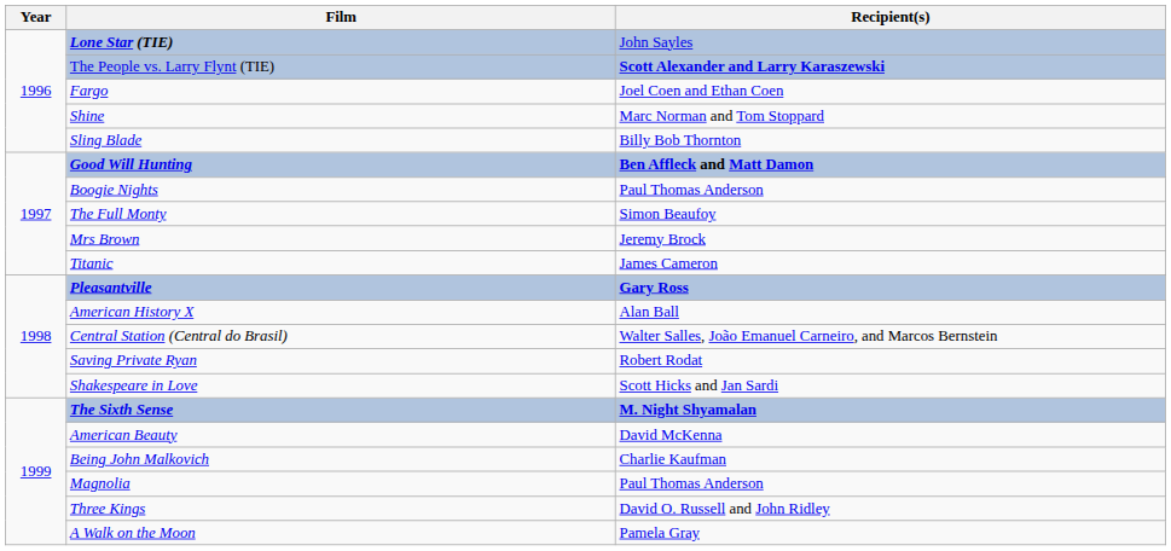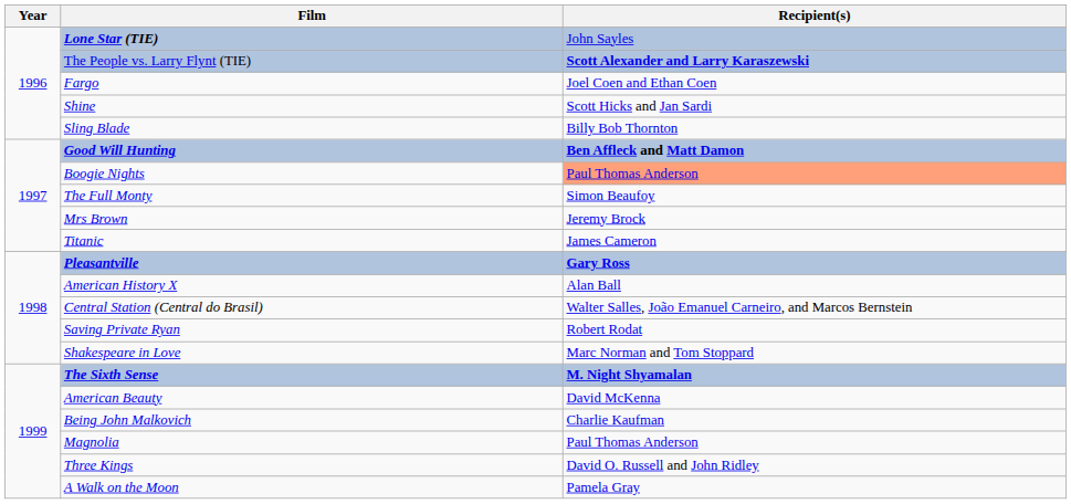 <table class="wikitable" width="95%" cellpadding="5">
 <tr>
 <th width="5%">Year</th>
 <th width="45%">Film</th>
 <th width="45%">Recipient(s)</th>
 </tr>
 <tr>
 <td rowspan="5" style="text-align:center;"><a href='#'>1996</a></td>
 <td style="background:#B0C4DE;"><strong><em><a href='#'>Lone Star</a><em> (TIE)<strong></td>
 <td style="background:#B0C4DE;"></strong><a href='#'>John Sayles</a><strong></td>
 </tr>
 <tr>
 <td style="background:#B0C4DE;"></em></strong><a href='#'>The People vs. Larry Flynt</a></em> (TIE)</strong></td>
 <td style="background:#B0C4DE;"><strong><a href='#'>Scott Alexander and Larry Karaszewski</a></strong></td>
 </tr>
 <tr>
 <td><em><a href='#'>Fargo</a></em></td>
 <td><a href='#'>Joel Coen and Ethan Coen</a></td>
 </tr>
 <tr>
 <td><em><a href='#'>Shine</a></em></td>
-<td><a href='#'>Marc Norman</a> and <a href='#'>Tom Stoppard</a></td>
+<td><a href='#'>Scott Hicks</a> and <a href='#'>Jan Sardi</a></td>
 </tr>
 <tr>
 <td><em><a href='#'>Sling Blade</a></em></td>
 <td><a href='#'>Billy Bob Thornton</a></td>
 </tr>
 <tr>
 <td rowspan="5" style="text-align:center;"><a href='#'>1997</a></td>
 <td style="background:#B0C4DE;"><strong><em><a href='#'>Good Will Hunting</a></em></strong></td>
 <td style="background:#B0C4DE;"><strong><a href='#'>Ben Affleck</a> and <a href='#'>Matt Damon</a></strong></td>
 </tr>
 <tr>
 <td><em><a href='#'>Boogie Nights</a></em></td>
-<td><a href='#'>Paul Thomas Anderson</a></td>
+<td style="background: lightsalmon;"><a href='#'>Paul Thomas Anderson</a></td>
 </tr>
 <tr>
 <td><em><a href='#'>The Full Monty</a></em></td>
 <td><a href='#'>Simon Beaufoy</a></td>
 </tr>
 <tr>
 <td><em><a href='#'>Mrs Brown</a></em></td>
 <td><a href='#'>Jeremy Brock</a></td>
 </tr>
 <tr>
 <td><em><a href='#'>Titanic</a></em></td>
 <td><a href='#'>James Cameron</a></td>
 </tr>
 <tr>
 <td rowspan="5" style="text-align:center;"><a href='#'>1998</a></td>
 <td style="background:#B0C4DE;"><strong><em><a href='#'>Pleasantville</a></em></strong></td>
 <td style="background:#B0C4DE;"><strong><a href='#'>Gary Ross</a></strong></td>
 </tr>
 <tr>
 <td><em><a href='#'>American History X</a></em></td>
 <td><a href='#'>Alan Ball</a></td>
 </tr>
 <tr>
 <td><em><a href='#'>Central Station</a> (Central do Brasil)</em></td>
 <td><a href='#'>Walter Salles</a>, <a href='#'>João Emanuel Carneiro</a>, and Marcos Bernstein</td>
 </tr>
 <tr>
 <td><em><a href='#'>Saving Private Ryan</a></em></td>
 <td><a href='#'>Robert Rodat</a></td>
 </tr>
 <tr>
 <td><em><a href='#'>Shakespeare in Love</a></em></td>
-<td><a href='#'>Scott Hicks</a> and <a href='#'>Jan Sardi</a></td>
+<td><a href='#'>Marc Norman</a> and <a href='#'>Tom Stoppard</a></td>
 </tr>
 <tr>
 <td rowspan="6" style="text-align:center;"><a href='#'>1999</a></td>
 <td style="background:#B0C4DE;"><strong><em><a href='#'>The Sixth Sense</a></em></strong></td>
 <td style="background:#B0C4DE;"><strong><a href='#'>M. Night Shyamalan</a></strong></td>
 </tr>
 <tr>
 <td><em><a href='#'>American Beauty</a></em></td>
 <td><a href='#'>David McKenna</a></td>
 </tr>
 <tr>
 <td><em><a href='#'>Being John Malkovich</a></em></td>
 <td><a href='#'>Charlie Kaufman</a></td>
 </tr>
 <tr>
 <td><em><a href='#'>Magnolia</a></em></td>
 <td><a href='#'>Paul Thomas Anderson</a></td>
 </tr>
 <tr>
 <td><em><a href='#'>Three Kings</a></em></td>
 <td><a href='#'>David O. Russell</a> and <a href='#'>John Ridley</a></td>
 </tr>
 <tr>
 <td><em><a href='#'>A Walk on the Moon</a></em></td>
 <td><a href='#'>Pamela Gray</a></td>
 </tr>
 </table>
